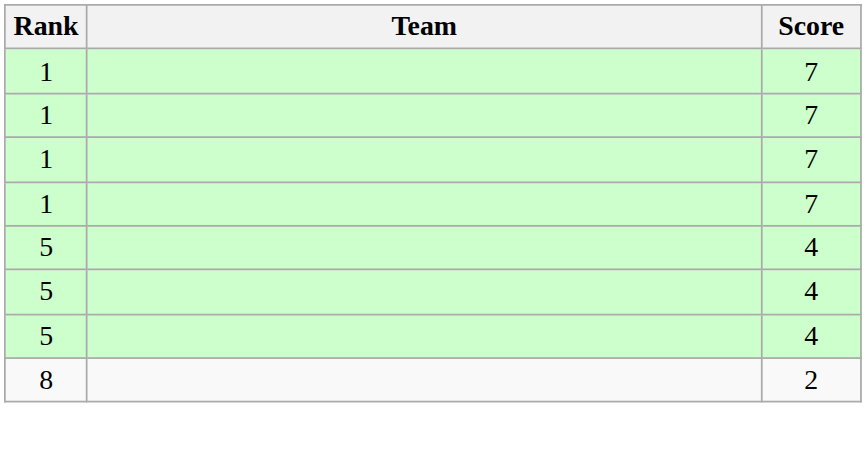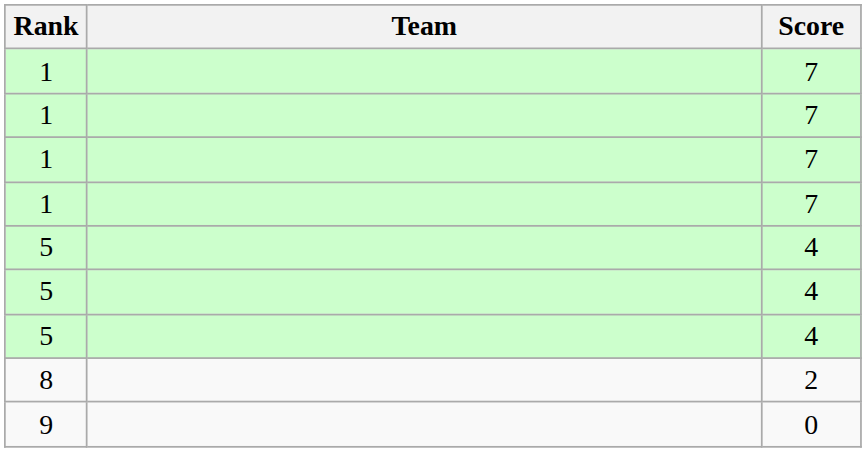 <table class="wikitable" style="text-align:center">
 <tr>
 <th width=40>Rank</th>
 <th width=380>Team</th>
 <th width=50>Score</th>
 </tr>
 <tr bgcolor="ccffcc">
 <td>1</td>
 <td align=left></td>
 <td>7</td>
 </tr>
 <tr bgcolor="ccffcc">
 <td>1</td>
 <td align=left></td>
 <td>7</td>
 </tr>
 <tr bgcolor="ccffcc">
 <td>1</td>
 <td align=left></td>
 <td>7</td>
 </tr>
 <tr bgcolor="ccffcc">
 <td>1</td>
 <td align=left></td>
 <td>7</td>
 </tr>
 <tr bgcolor="ccffcc">
 <td>5</td>
 <td align=left></td>
 <td>4</td>
 </tr>
 <tr bgcolor="ccffcc">
 <td>5</td>
 <td align=left></td>
 <td>4</td>
 </tr>
 <tr bgcolor="ccffcc">
 <td>5</td>
 <td align=left></td>
 <td>4</td>
 </tr>
 <tr>
 <td>8</td>
 <td align=left></td>
 <td>2</td>
 </tr>
+<tr>
+<td>9</td>
+<td align=left></td>
+<td>0</td>
+</tr>
 </table>
